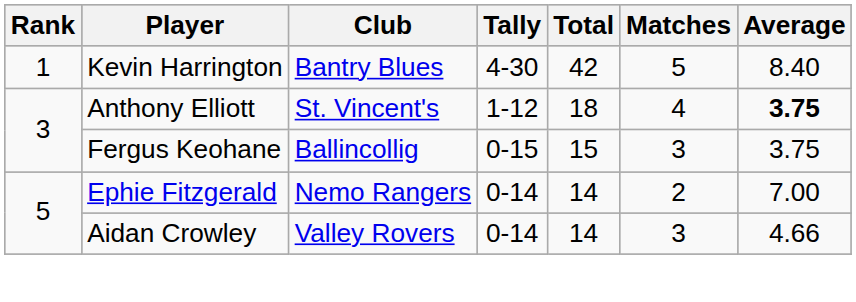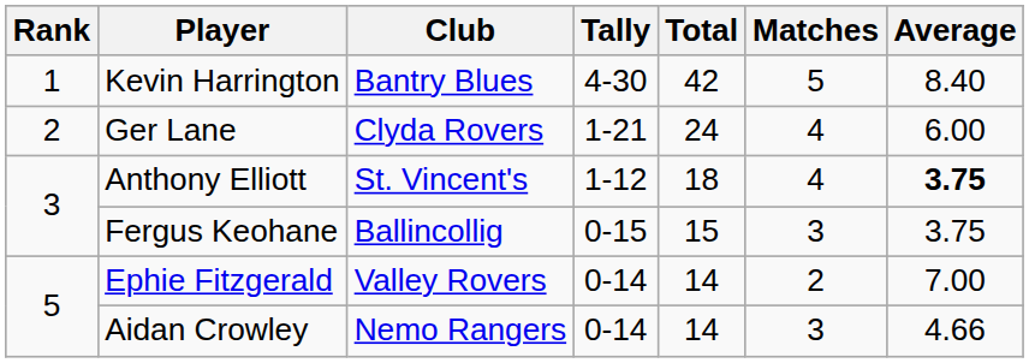 <table class="wikitable">
 <tr>
 <th>Rank</th>
 <th>Player</th>
 <th>Club</th>
 <th>Tally</th>
 <th>Total</th>
 <th>Matches</th>
 <th>Average</th>
 </tr>
 <tr>
 <td rowspan="1" style="text-align:center;">1</td>
 <td>Kevin Harrington</td>
 <td><a href='#'>Bantry Blues</a></td>
 <td align=center>4-30</td>
 <td align=center>42</td>
 <td align=center>5</td>
 <td align=center>8.40</td>
+</tr>
+<tr>
+<td rowspan="1" style="text-align:center;">2</td>
+<td>Ger Lane</td>
+<td><a href='#'>Clyda Rovers</a></td>
+<td align=center>1-21</td>
+<td align=center>24</td>
+<td align=center>4</td>
+<td align=center>6.00</td>
 </tr>
 <tr>
 <td rowspan="2" style="text-align:center;">3</td>
 <td>Anthony Elliott</td>
 <td><a href='#'>St. Vincent's</a></td>
 <td align=center>1-12</td>
 <td align=center>18</td>
 <td align=center>4</td>
 <td align=center><strong>3.75</strong></td>
 </tr>
 <tr>
 <td>Fergus Keohane</td>
 <td><a href='#'>Ballincollig</a></td>
 <td align=center>0-15</td>
 <td align=center>15</td>
 <td align=center>3</td>
 <td align=center>3.75</td>
 </tr>
 <tr>
 <td rowspan="2" style="text-align:center;">5</td>
 <td><a href='#'>Ephie Fitzgerald</a></td>
-<td><a href='#'>Nemo Rangers</a></td>
+<td><a href='#'>Valley Rovers</a></td>
 <td align=center>0-14</td>
 <td align=center>14</td>
 <td align=center>2</td>
 <td align=center>7.00</td>
 </tr>
 <tr>
 <td>Aidan Crowley</td>
-<td><a href='#'>Valley Rovers</a></td>
+<td><a href='#'>Nemo Rangers</a></td>
 <td align=center>0-14</td>
 <td align=center>14</td>
 <td align=center>3</td>
 <td align=center>4.66</td>
 </tr>
 </table>
